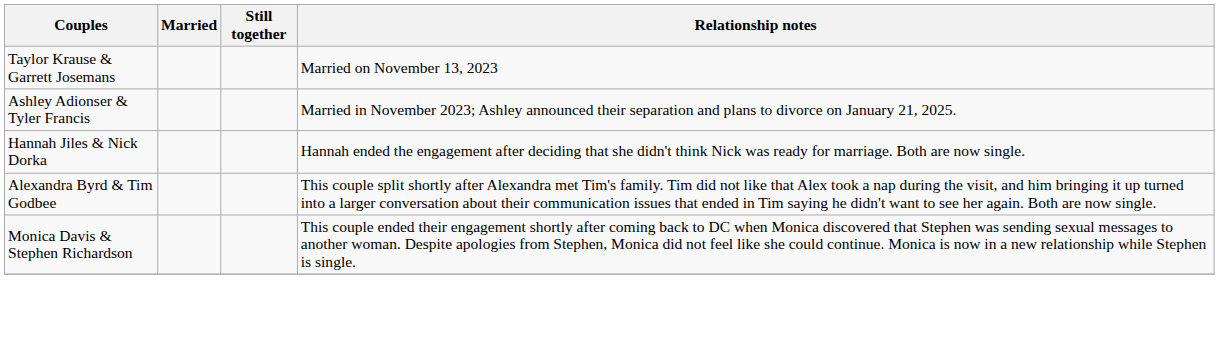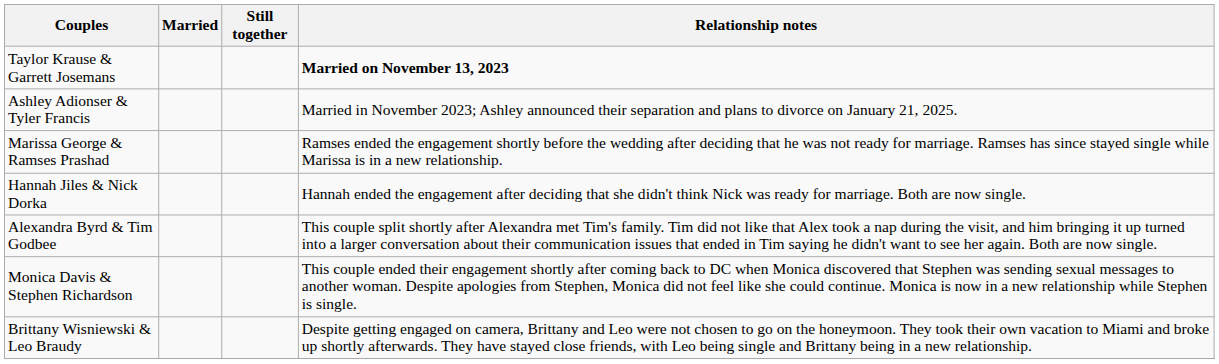 <table class="wikitable">
 <tr>
 <th>Couples</th>
 <th>Married</th>
 <th>Still together</th>
 <th>Relationship notes</th>
 </tr>
 <tr>
 <td>Taylor Krause & Garrett Josemans</td>
 <td></td>
 <td></td>
-<td>Married on November 13, 2023</td>
+<td><strong>Married on November 13, 2023</strong></td>
 </tr>
 <tr>
 <td>Ashley Adionser & Tyler Francis</td>
 <td></td>
 <td></td>
 <td>Married in November 2023; Ashley announced their separation and plans to divorce on January 21, 2025.</td>
+</tr>
+<tr>
+<td>Marissa George & Ramses Prashad</td>
+<td></td>
+<td></td>
+<td>Ramses ended the engagement shortly before the wedding after deciding that he was not ready for marriage. Ramses has since stayed single while Marissa is in a new relationship.</td>
 </tr>
 <tr>
 <td>Hannah Jiles & Nick Dorka</td>
 <td></td>
 <td></td>
 <td>Hannah ended the engagement after deciding that she didn't think Nick was ready for marriage. Both are now single.</td>
 </tr>
 <tr>
 <td>Alexandra Byrd & Tim Godbee</td>
 <td></td>
 <td></td>
 <td>This couple split shortly after Alexandra met Tim's family. Tim did not like that Alex took a nap during the visit, and him bringing it up turned into a larger conversation about their communication issues that ended in Tim saying he didn't want to see her again. Both are now single.</td>
 </tr>
 <tr>
 <td>Monica Davis & Stephen Richardson</td>
 <td></td>
 <td></td>
 <td>This couple ended their engagement shortly after coming back to DC when Monica discovered that Stephen was sending sexual messages to another woman. Despite apologies from Stephen, Monica did not feel like she could continue. Monica is now in a new relationship while Stephen is single.</td>
 </tr>
 <tr>
+<td>Brittany Wisniewski & Leo Braudy</td>
+<td></td>
+<td></td>
+<td>Despite getting engaged on camera, Brittany and Leo were not chosen to go on the honeymoon. They took their own vacation to Miami and broke up shortly afterwards. They have stayed close friends, with Leo being single and Brittany being in a new relationship.</td>
+</tr>
+<tr>
 </tr>
 </table>
